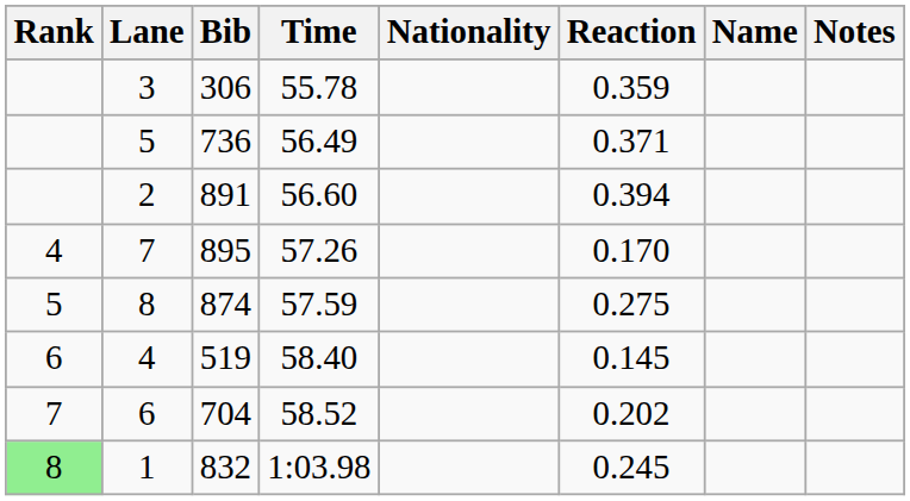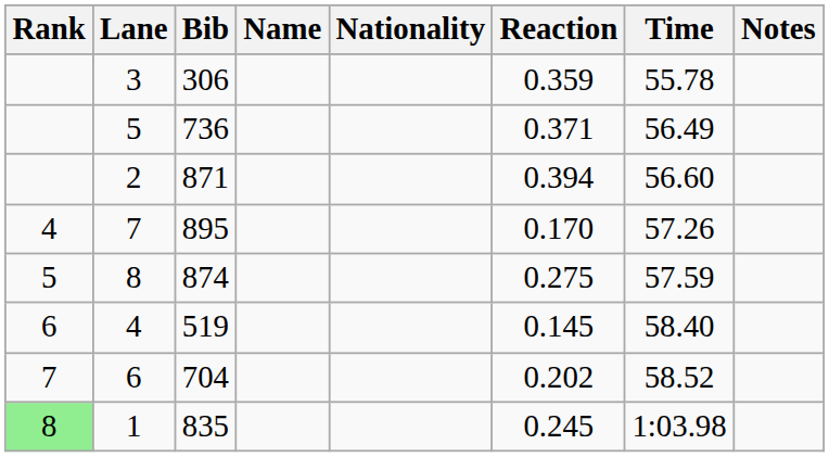 <table class="wikitable sortable" style="text-align:center">
 <tr>
 <th>Rank</th>
 <th>Lane</th>
 <th>Bib</th>
-<th>Time</th>
+<th>Name</th>
 <th>Nationality</th>
 <th>Reaction</th>
-<th>Name</th>
+<th>Time</th>
 <th>Notes</th>
 </tr>
 <tr>
 <td></td>
 <td>3</td>
 <td>306</td>
-<td>55.78</td>
+<td align=left></td>
 <td align=left></td>
 <td>0.359</td>
-<td align=left></td>
+<td>55.78</td>
 <td></td>
 </tr>
 <tr>
 <td></td>
 <td>5</td>
 <td>736</td>
-<td>56.49</td>
+<td align=left></td>
 <td align=left></td>
 <td>0.371</td>
-<td align=left></td>
+<td>56.49</td>
 <td></td>
 </tr>
 <tr>
 <td></td>
 <td>2</td>
-<td>891</td>
-<td>56.60</td>
+<td>871</td>
+<td align=left></td>
 <td align=left></td>
 <td>0.394</td>
-<td align=left></td>
+<td>56.60</td>
 <td></td>
 </tr>
 <tr>
 <td>4</td>
 <td>7</td>
 <td>895</td>
-<td>57.26</td>
+<td align=left></td>
 <td align=left></td>
 <td>0.170</td>
-<td align=left></td>
+<td>57.26</td>
 <td></td>
 </tr>
 <tr>
 <td>5</td>
 <td>8</td>
 <td>874</td>
-<td>57.59</td>
+<td align=left></td>
 <td align=left></td>
 <td>0.275</td>
-<td align=left></td>
+<td>57.59</td>
 <td></td>
 </tr>
 <tr>
 <td>6</td>
 <td>4</td>
 <td>519</td>
-<td>58.40</td>
+<td align=left></td>
 <td align=left></td>
 <td>0.145</td>
-<td align=left></td>
+<td>58.40</td>
 <td></td>
 </tr>
 <tr>
 <td>7</td>
 <td>6</td>
 <td>704</td>
-<td>58.52</td>
+<td align=left></td>
 <td align=left></td>
 <td>0.202</td>
-<td align=left></td>
+<td>58.52</td>
 <td></td>
 </tr>
 <tr>
 <td style="background: lightgreen;">8</td>
 <td>1</td>
-<td>832</td>
-<td>1:03.98</td>
+<td>835</td>
+<td align=left></td>
 <td align=left></td>
 <td>0.245</td>
-<td align=left></td>
+<td>1:03.98</td>
 <td></td>
 </tr>
 </table>
